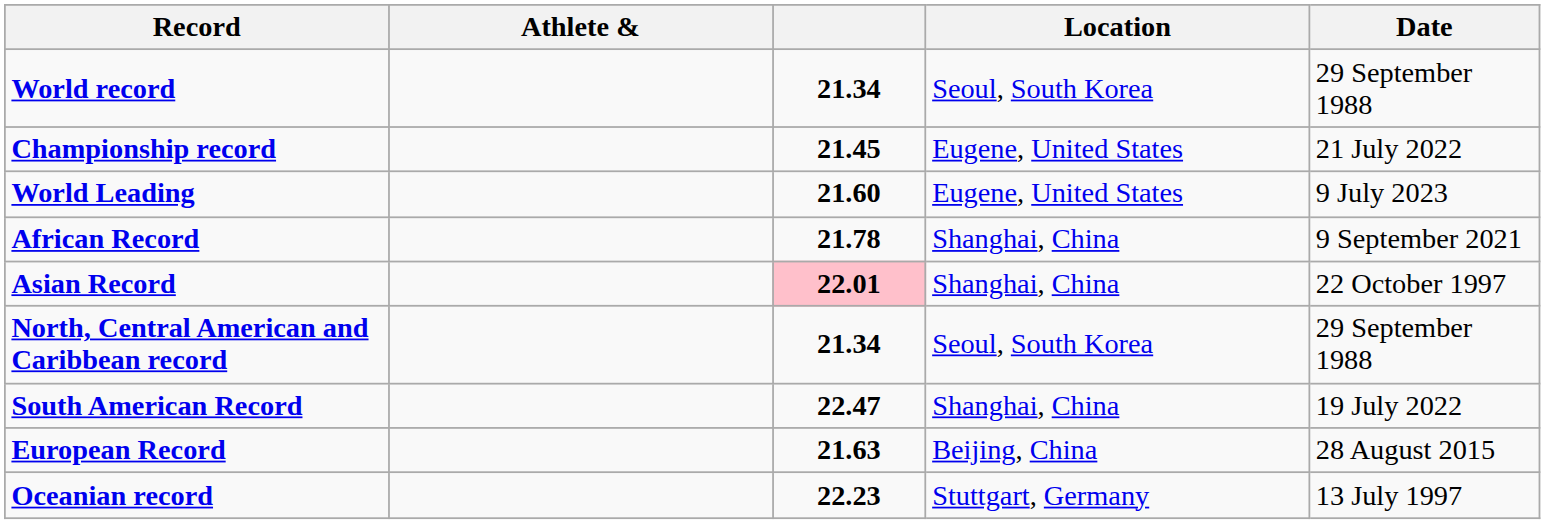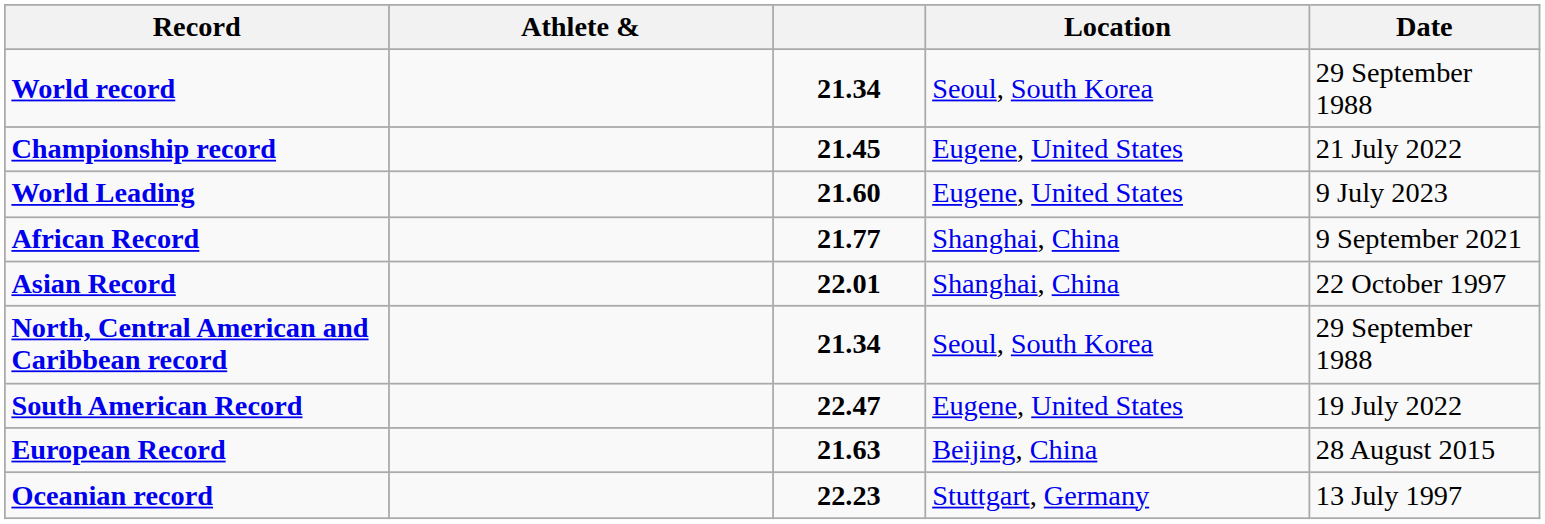 <table class="wikitable">
 <tr>
 <th width=25% align=center>Record</th>
 <th width=25% align=center>Athlete & </th>
 <th width=10% align=center></th>
 <th width=25% align=center>Location</th>
 <th width=15% align=center>Date</th>
 </tr>
 <tr>
 <td><strong><a href='#'>World record</a></strong></td>
 <td></td>
 <td align=center><strong>21.34</strong></td>
 <td><a href='#'>Seoul</a>, <a href='#'>South Korea</a></td>
 <td>29 September 1988</td>
 </tr>
 <tr>
 <td><strong><a href='#'>Championship record</a></strong></td>
 <td></td>
 <td align=center><strong>21.45</strong></td>
 <td><a href='#'>Eugene</a>, <a href='#'>United States</a></td>
 <td>21 July 2022</td>
 </tr>
 <tr>
 <td><strong><a href='#'>World Leading</a></strong></td>
 <td></td>
 <td align=center><strong>21.60</strong></td>
 <td><a href='#'>Eugene</a>, <a href='#'>United States</a></td>
 <td>9 July 2023</td>
 </tr>
 <tr>
 <td><strong><a href='#'>African Record</a></strong></td>
 <td></td>
-<td align=center><strong>21.78</strong></td>
+<td align=center><strong>21.77</strong></td>
 <td><a href='#'>Shanghai</a>, <a href='#'>China</a></td>
 <td>9 September 2021</td>
 </tr>
 <tr>
 <td><strong><a href='#'>Asian Record</a></strong></td>
 <td></td>
-<td align=center style="background: pink;"><strong>22.01</strong></td>
+<td align=center><strong>22.01</strong></td>
 <td><a href='#'>Shanghai</a>, <a href='#'>China</a></td>
 <td>22 October 1997</td>
 </tr>
 <tr>
 <td><strong><a href='#'>North, Central American and Caribbean record</a></strong></td>
 <td></td>
 <td align=center><strong>21.34</strong></td>
 <td><a href='#'>Seoul</a>, <a href='#'>South Korea</a></td>
 <td>29 September 1988</td>
 </tr>
 <tr>
 <td><strong><a href='#'>South American Record</a></strong></td>
 <td></td>
 <td align=center><strong>22.47</strong></td>
-<td><a href='#'>Shanghai</a>, <a href='#'>China</a></td>
+<td><a href='#'>Eugene</a>, <a href='#'>United States</a></td>
 <td>19 July 2022</td>
 </tr>
 <tr>
 <td><strong><a href='#'>European Record</a></strong></td>
 <td></td>
 <td align=center><strong>21.63</strong></td>
 <td><a href='#'>Beijing</a>, <a href='#'>China</a></td>
 <td>28 August 2015</td>
 </tr>
 <tr>
 <td><strong><a href='#'>Oceanian record</a></strong></td>
 <td></td>
 <td align=center><strong>22.23</strong></td>
 <td><a href='#'>Stuttgart</a>, <a href='#'>Germany</a></td>
 <td>13 July 1997</td>
 </tr>
 </table>
